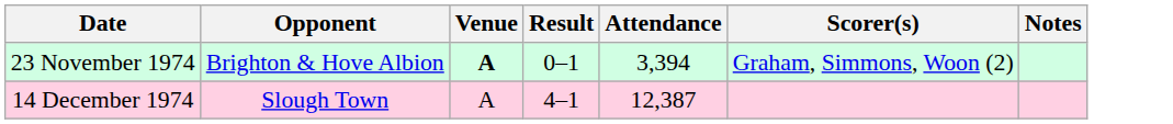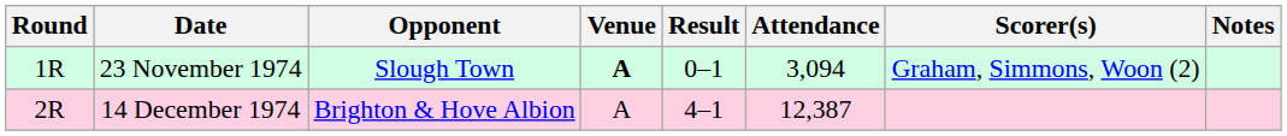 <table style="text-align:center;" class="wikitable sortable">
 <tr>
+<th>Round</th>
 <th>Date</th>
 <th>Opponent</th>
 <th>Venue</th>
 <th>Result</th>
 <th>Attendance</th>
 <th>Scorer(s)</th>
 <th>Notes</th>
 </tr>
 <tr style="background:#d0ffe3;">
+<td>1R</td>
 <td>23 November 1974</td>
-<td><a href='#'>Brighton & Hove Albion</a></td>
+<td><a href='#'>Slough Town</a></td>
 <td><strong>A</strong></td>
 <td>0–1</td>
-<td>3,394</td>
+<td>3,094</td>
 <td><a href='#'>Graham</a>, <a href='#'>Simmons</a>, <a href='#'>Woon</a> (2)</td>
 <td></td>
 </tr>
 <tr style="background:#ffd0e3;">
+<td>2R</td>
 <td>14 December 1974</td>
-<td><a href='#'>Slough Town</a></td>
+<td><a href='#'>Brighton & Hove Albion</a></td>
 <td>A</td>
 <td>4–1</td>
 <td>12,387</td>
 <td></td>
 <td></td>
 </tr>
 </table>
